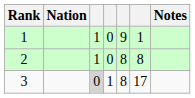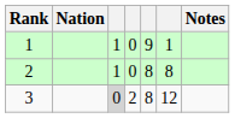 <table class="wikitable sortable" style="text-align: center;">
 <tr>
 <th>Rank</th>
 <th>Nation</th>
 <th></th>
 <th></th>
 <th></th>
 <th></th>
 <th>Notes</th>
 </tr>
 <tr style="background:#cfc;">
 <td>1</td>
 <td align=left></td>
 <td>1</td>
 <td>0</td>
 <td>9</td>
 <td>1</td>
 <td></td>
 </tr>
 <tr style="background:#cfc;">
 <td>2</td>
 <td align=left></td>
 <td>1</td>
 <td>0</td>
 <td>8</td>
 <td>8</td>
 <td></td>
 </tr>
 <tr>
 <td>3</td>
 <td align=left></td>
 <td style="background: lightgrey;">0</td>
-<td>1</td>
+<td>2</td>
 <td>8</td>
-<td>17</td>
+<td>12</td>
 <td></td>
 </tr>
 </table>
